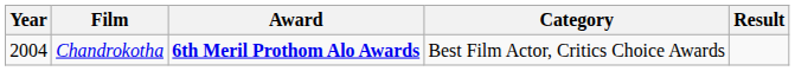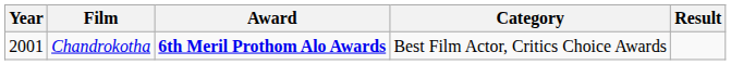 <table class="wikitable sortable">
 <tr>
 <th scope="col">Year</th>
 <th scope="col">Film</th>
 <th scope="col">Award</th>
 <th scope="col">Category</th>
 <th scope="col">Result</th>
 </tr>
 <tr>
-<td>2004</td>
+<td>2001</td>
 <td><em><a href='#'>Chandrokotha</a></em></td>
 <td><strong><a href='#'>6th Meril Prothom Alo Awards</a></strong></td>
 <td>Best Film Actor, Critics Choice Awards</td>
 <td></td>
 </tr>
 </table>
